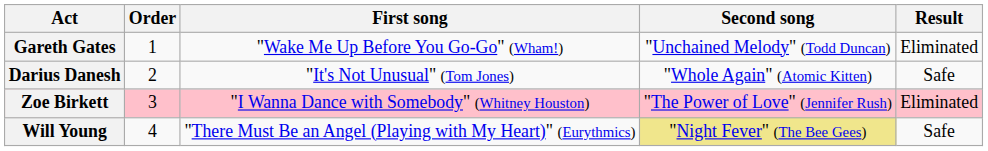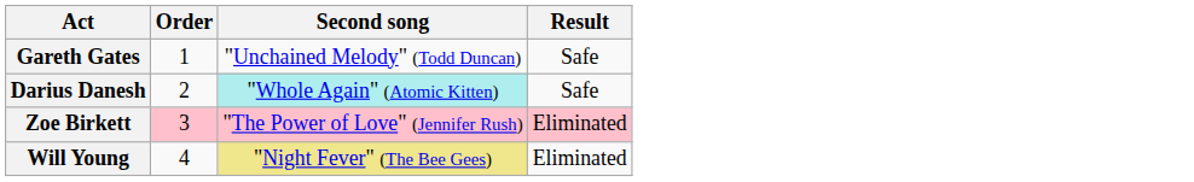 <table class="wikitable plainrowheaders" style="text-align:center;">
 <tr>
 <th scope="col">Act</th>
 <th scope="col">Order</th>
-<th scope="col">First song</th>
 <th scope="col">Second song</th>
 <th scope="col">Result</th>
 </tr>
 <tr>
 <th scope="row">Gareth Gates</th>
 <td>1</td>
-<td>"<a href='#'>Wake Me Up Before You Go-Go</a>"  <small>(<a href='#'>Wham!</a>)</small></td>
 <td>"<a href='#'>Unchained Melody</a>"  <small>(<a href='#'>Todd Duncan</a>)</small></td>
-<td>Eliminated</td>
+<td>Safe</td>
 </tr>
 <tr>
 <th scope="row">Darius Danesh</th>
 <td>2</td>
-<td>"<a href='#'>It's Not Unusual</a>"  <small>(<a href='#'>Tom Jones</a>)</small></td>
-<td>"<a href='#'>Whole Again</a>"  <small>(<a href='#'>Atomic Kitten</a>)</small></td>
+<td style="background: paleturquoise;">"<a href='#'>Whole Again</a>"  <small>(<a href='#'>Atomic Kitten</a>)</small></td>
 <td>Safe</td>
 </tr>
 <tr style = "background:pink">
 <th scope="row">Zoe Birkett</th>
 <td>3</td>
-<td>"<a href='#'>I Wanna Dance with Somebody</a>"  <small>(<a href='#'>Whitney Houston</a>)</small></td>
 <td>"<a href='#'>The Power of Love</a>"  <small>(<a href='#'>Jennifer Rush</a>)</small></td>
 <td>Eliminated</td>
 </tr>
 <tr>
 <th scope="row">Will Young</th>
 <td>4</td>
-<td>"<a href='#'>There Must Be an Angel (Playing with My Heart)</a>"  <small>(<a href='#'>Eurythmics</a>)</small></td>
 <td style="background: khaki;">"<a href='#'>Night Fever</a>"  <small>(<a href='#'>The Bee Gees</a>)</small></td>
-<td>Safe</td>
+<td>Eliminated</td>
 </tr>
 </table>
